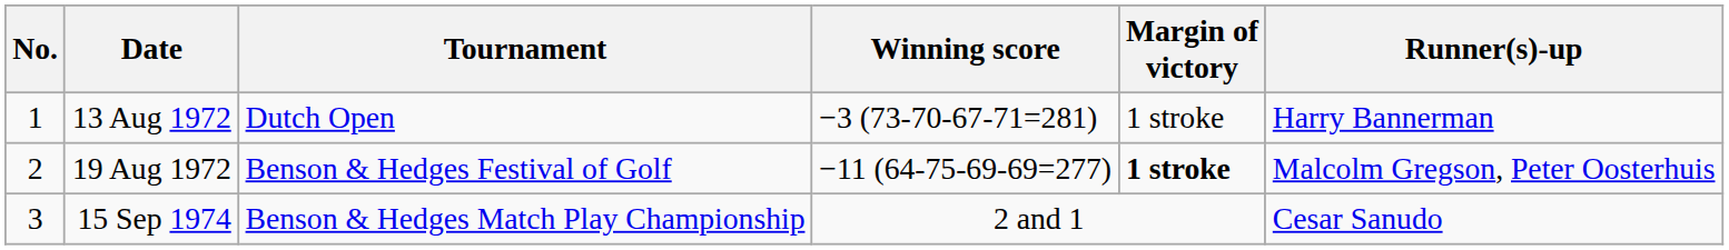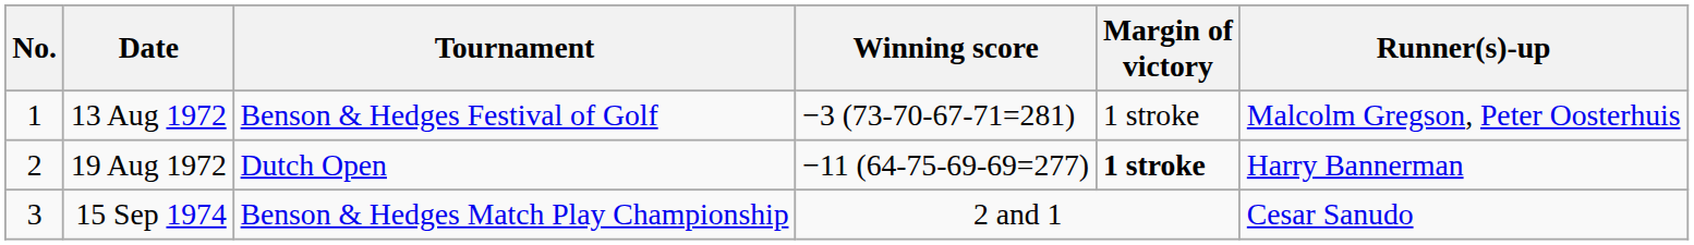 <table class="wikitable" style="font-size:95%;">
 <tr>
 <th>No.</th>
 <th>Date</th>
 <th>Tournament</th>
 <th>Winning score</th>
 <th>Margin of<br>victory</th>
 <th>Runner(s)-up</th>
 </tr>
 <tr>
 <td align=center>1</td>
 <td align=right>13 Aug <a href='#'>1972</a></td>
-<td><a href='#'>Dutch Open</a></td>
+<td><a href='#'>Benson & Hedges Festival of Golf</a></td>
 <td>−3 (73-70-67-71=281)</td>
 <td>1 stroke</td>
-<td> <a href='#'>Harry Bannerman</a></td>
+<td> <a href='#'>Malcolm Gregson</a>,  <a href='#'>Peter Oosterhuis</a></td>
 </tr>
 <tr>
 <td align=center>2</td>
 <td align=right>19 Aug 1972</td>
-<td><a href='#'>Benson & Hedges Festival of Golf</a></td>
+<td><a href='#'>Dutch Open</a></td>
 <td>−11 (64-75-69-69=277)</td>
 <td><strong>1 stroke</strong></td>
-<td> <a href='#'>Malcolm Gregson</a>,  <a href='#'>Peter Oosterhuis</a></td>
+<td> <a href='#'>Harry Bannerman</a></td>
 </tr>
 <tr>
 <td align=center>3</td>
 <td align=right>15 Sep <a href='#'>1974</a></td>
 <td><a href='#'>Benson & Hedges Match Play Championship</a></td>
 <td colspan=2 align=center>2 and 1</td>
 <td> <a href='#'>Cesar Sanudo</a></td>
 </tr>
 </table>
